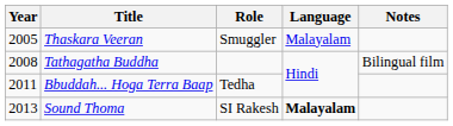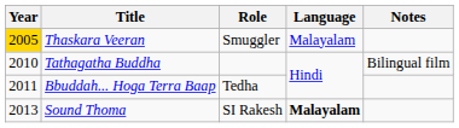 <table class="wikitable sortable">
 <tr>
 <th>Year</th>
 <th>Title</th>
 <th>Role</th>
 <th>Language</th>
 <th>Notes</th>
 </tr>
 <tr>
-<td>2005</td>
+<td style="background: gold;">2005</td>
 <td><em><a href='#'>Thaskara Veeran</a></em></td>
 <td>Smuggler</td>
 <td><a href='#'>Malayalam</a></td>
 <td></td>
 </tr>
 <tr>
-<td>2008</td>
+<td>2010</td>
 <td><em><a href='#'>Tathagatha Buddha</a></em></td>
 <td></td>
 <td rowspan="2"><a href='#'>Hindi</a></td>
 <td>Bilingual film</td>
 </tr>
 <tr>
 <td>2011</td>
 <td><em><a href='#'>Bbuddah... Hoga Terra Baap</a></em></td>
 <td>Tedha</td>
 <td></td>
 </tr>
 <tr>
 <td>2013</td>
 <td><em><a href='#'>Sound Thoma</a></em></td>
 <td>SI Rakesh</td>
 <td><strong>Malayalam</strong></td>
 <td></td>
 </tr>
 </table>
